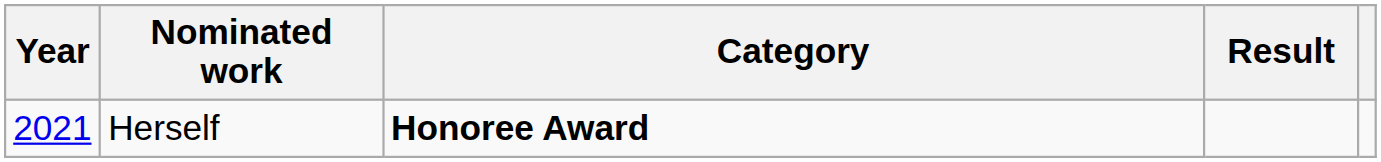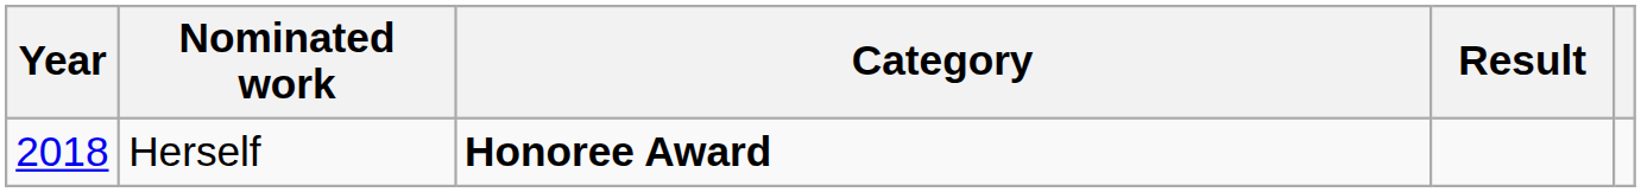 <table style="width:100%;" class="wikitable sortable">
 <tr>
 <th style="width:1%;" scope="col">Year</th>
 <th style="width:20%;" scope="col">Nominated work</th>
 <th style="width:58%;" scope="col">Category</th>
 <th style="width:11%;" scope="col">Result</th>
 <th style="width:1%;" scope="col"></th>
 </tr>
 <tr>
-<td><a href='#'>2021</a></td>
+<td><a href='#'>2018</a></td>
 <td>Herself</td>
 <td><strong>Honoree Award</strong></td>
 <td></td>
 <td></td>
 </tr>
 </table>
